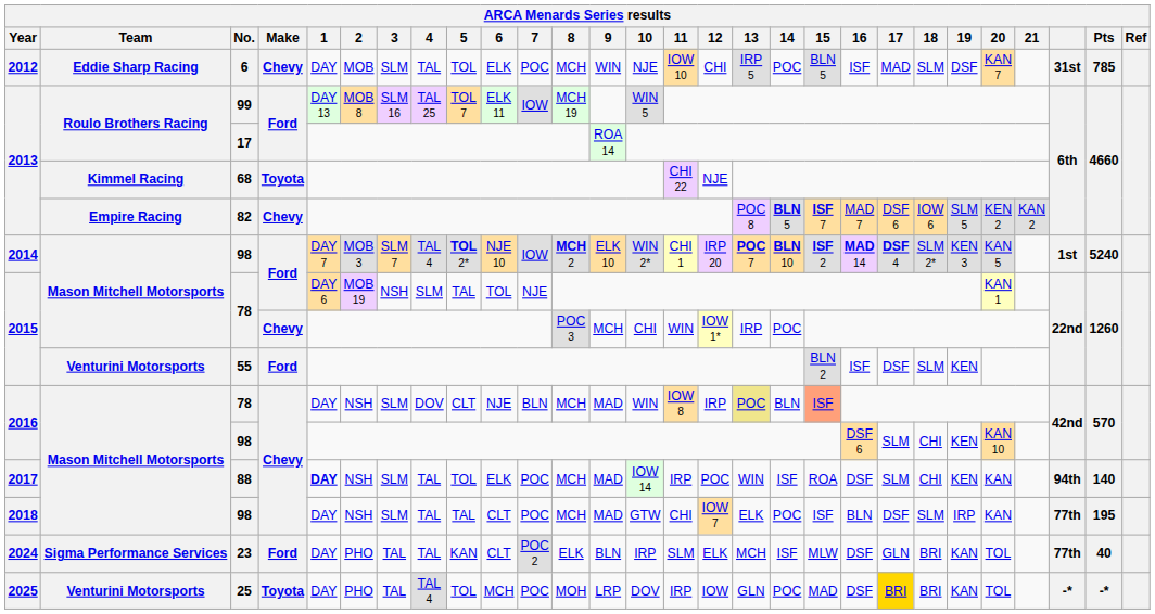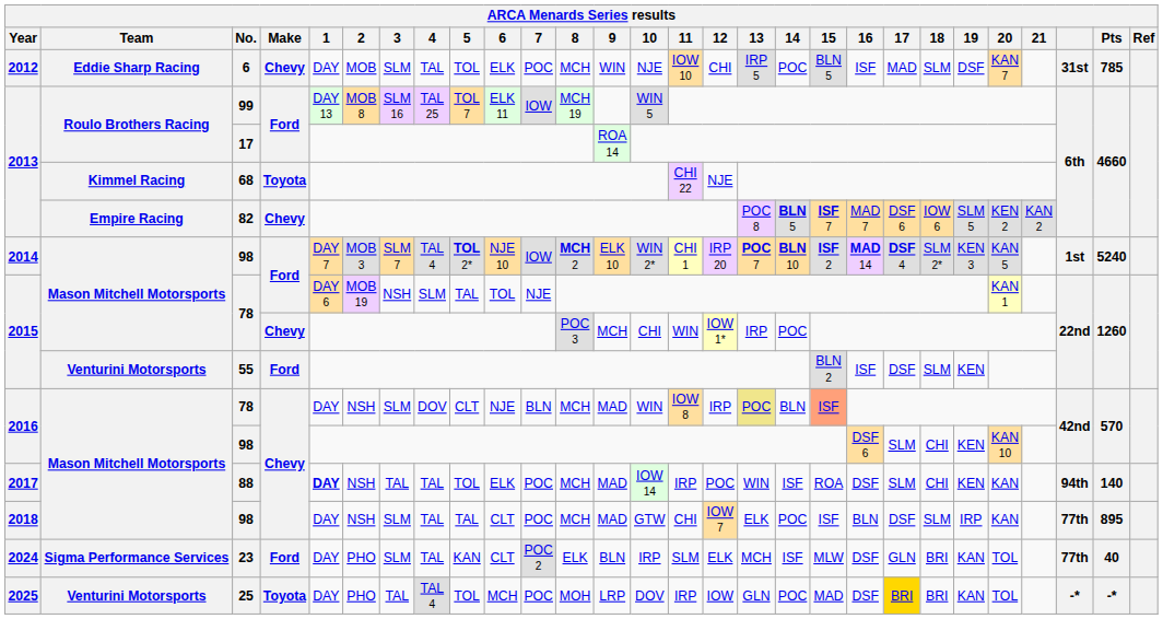 <table class="wikitable" style="text-align:center; font-size:75%">
 <tr>
 <th colspan=45><a href='#'>ARCA Menards Series</a> results</th>
 </tr>
 <tr>
 <th>Year</th>
 <th>Team</th>
 <th>No.</th>
 <th>Make</th>
 <th>1</th>
 <th>2</th>
 <th>3</th>
 <th>4</th>
 <th>5</th>
 <th>6</th>
 <th>7</th>
 <th>8</th>
 <th>9</th>
 <th>10</th>
 <th>11</th>
 <th>12</th>
 <th>13</th>
 <th>14</th>
 <th>15</th>
 <th>16</th>
 <th>17</th>
 <th>18</th>
 <th>19</th>
 <th>20</th>
 <th>21</th>
 <th></th>
 <th>Pts</th>
 <th>Ref</th>
 </tr>
 <tr>
 <th><a href='#'>2012</a></th>
 <th><a href='#'>Eddie Sharp Racing</a></th>
 <th>6</th>
 <th><a href='#'>Chevy</a></th>
 <td><a href='#'>DAY</a></td>
 <td><a href='#'>MOB</a></td>
 <td><a href='#'>SLM</a></td>
 <td><a href='#'>TAL</a></td>
 <td><a href='#'>TOL</a></td>
 <td><a href='#'>ELK</a></td>
 <td><a href='#'>POC</a></td>
 <td><a href='#'>MCH</a></td>
 <td><a href='#'>WIN</a></td>
 <td><a href='#'>NJE</a></td>
 <td style="background:#FFDF9F;"><a href='#'>IOW</a><br><small>10</small></td>
 <td><a href='#'>CHI</a></td>
 <td style="background:#DFDFDF;"><a href='#'>IRP</a><br><small>5</small></td>
 <td><a href='#'>POC</a></td>
 <td style="background:#DFDFDF;"><a href='#'>BLN</a><br><small>5</small></td>
 <td><a href='#'>ISF</a></td>
 <td><a href='#'>MAD</a></td>
 <td><a href='#'>SLM</a></td>
 <td><a href='#'>DSF</a></td>
 <td style="background:#FFDF9F;"><a href='#'>KAN</a><br><small>7</small></td>
 <td></td>
 <th>31st</th>
 <th>785</th>
 <th></th>
 </tr>
 <tr>
 <th rowspan=4><a href='#'>2013</a></th>
 <th rowspan=2><a href='#'>Roulo Brothers Racing</a></th>
 <th>99</th>
 <th rowspan=2><a href='#'>Ford</a></th>
 <td style="background:#DFFFDF;"><a href='#'>DAY</a><br><small>13</small></td>
 <td style="background:#FFDF9F;"><a href='#'>MOB</a><br><small>8</small></td>
 <td style="background:#EFCFFF;"><a href='#'>SLM</a><br><small>16</small></td>
 <td style="background:#EFCFFF;"><a href='#'>TAL</a><br><small>25</small></td>
 <td style="background:#FFDF9F;"><a href='#'>TOL</a><br><small>7</small></td>
 <td style="background:#DFFFDF;"><a href='#'>ELK</a><br><small>11</small></td>
 <td style="background:#DFDFDF;"><a href='#'>IOW</a><br></td>
 <td style="background:#DFFFDF;"><a href='#'>MCH</a><br><small>19</small></td>
 <td></td>
 <td style="background:#DFDFDF;"><a href='#'>WIN</a><br><small>5</small></td>
 <td colspan=11></td>
 <th rowspan=4>6th</th>
 <th rowspan=4>4660</th>
 <th rowspan=4></th>
 </tr>
 <tr>
 <th>17</th>
 <td colspan=8></td>
 <td style="background:#DFFFDF;"><a href='#'>ROA</a><br><small>14</small></td>
 <td colspan=12></td>
 </tr>
 <tr>
 <th><a href='#'>Kimmel Racing</a></th>
 <th>68</th>
 <th><a href='#'>Toyota</a></th>
 <td colspan=10></td>
 <td style="background:#EFCFFF;"><a href='#'>CHI</a><br><small>22</small></td>
 <td><a href='#'>NJE</a></td>
 <td colspan=9></td>
 </tr>
 <tr>
 <th><a href='#'>Empire Racing</a></th>
 <th>82</th>
 <th><a href='#'>Chevy</a></th>
 <td colspan=12></td>
 <td style="background:#EFCFFF;"><a href='#'>POC</a><br><small>8</small></td>
 <td style="background:#DFDFDF;"><strong><a href='#'>BLN</a></strong><br><small>5</small></td>
 <td style="background:#FFDF9F;"><strong><a href='#'>ISF</a></strong><br><small>7</small></td>
 <td style="background:#FFDF9F;"><a href='#'>MAD</a><br><small>7</small></td>
 <td style="background:#FFDF9F;"><a href='#'>DSF</a><br><small>6</small></td>
 <td style="background:#FFDF9F;"><a href='#'>IOW</a><br><small>6</small></td>
 <td style="background:#DFDFDF;"><a href='#'>SLM</a><br><small>5</small></td>
 <td style="background:#DFDFDF;"><a href='#'>KEN</a><br><small>2</small></td>
 <td style="background:#DFDFDF;"><a href='#'>KAN</a><br><small>2</small></td>
 </tr>
 <tr>
 <th><a href='#'>2014</a></th>
 <th rowspan=3><a href='#'>Mason Mitchell Motorsports</a></th>
 <th>98</th>
 <th rowspan=2><a href='#'>Ford</a></th>
 <td style="background:#FFDF9F;"><a href='#'>DAY</a><br><small>7</small></td>
 <td style="background:#DFDFDF;"><a href='#'>MOB</a><br><small>3</small></td>
 <td style="background:#FFDF9F;"><a href='#'>SLM</a><br><small>7</small></td>
 <td style="background:#DFDFDF;"><a href='#'>TAL</a><br><small>4</small></td>
 <td style="background:#DFDFDF;"><strong><a href='#'>TOL</a></strong><br><small>2*</small></td>
 <td style="background:#FFDF9F;"><a href='#'>NJE</a><br><small>10</small></td>
 <td style="background:#DFDFDF;"><a href='#'>IOW</a><br></td>
 <td style="background:#DFDFDF;"><strong><a href='#'>MCH</a></strong><br><small>2</small></td>
 <td style="background:#FFDF9F;"><a href='#'>ELK</a><br><small>10</small></td>
 <td style="background:#DFDFDF;"><a href='#'>WIN</a><br><small>2*</small></td>
 <td style="background:#FFFFBF;"><a href='#'>CHI</a><br><small>1</small></td>
 <td style="background:#EFCFFF;"><a href='#'>IRP</a><br><small>20</small></td>
 <td style="background:#FFDF9F;"><strong><a href='#'>POC</a></strong><br><small>7</small></td>
 <td style="background:#FFDF9F;"><strong><a href='#'>BLN</a></strong><br><small>10</small></td>
 <td style="background:#DFDFDF;"><strong><a href='#'>ISF</a></strong><br><small>2</small></td>
 <td style="background:#EFCFFF;"><strong><a href='#'>MAD</a></strong><br><small>14</small></td>
 <td style="background:#DFDFDF;"><strong><a href='#'>DSF</a></strong><br><small>4</small></td>
 <td style="background:#DFDFDF;"><a href='#'>SLM</a><br><small>2*</small></td>
 <td style="background:#DFDFDF;"><a href='#'>KEN</a><br><small>3</small></td>
 <td style="background:#DFDFDF;"><a href='#'>KAN</a><br><small>5</small></td>
 <td></td>
 <th>1st</th>
 <th>5240</th>
 <th></th>
 </tr>
 <tr>
 <th rowspan=3><a href='#'>2015</a></th>
 <th rowspan=2>78</th>
 <td style="background:#FFDF9F;"><a href='#'>DAY</a><br><small>6</small></td>
 <td style="background:#EFCFFF;"><a href='#'>MOB</a><br><small>19</small></td>
 <td><a href='#'>NSH</a></td>
 <td><a href='#'>SLM</a></td>
 <td><a href='#'>TAL</a></td>
 <td><a href='#'>TOL</a></td>
 <td><a href='#'>NJE</a></td>
 <td colspan=12></td>
 <td style="background:#FFFFBF;"><a href='#'>KAN</a><br><small>1</small></td>
 <td></td>
 <th rowspan=3>22nd</th>
 <th rowspan=3>1260</th>
 <th rowspan=3></th>
 </tr>
 <tr>
 <th><a href='#'>Chevy</a></th>
 <td colspan=7></td>
 <td style="background:#DFDFDF;"><a href='#'>POC</a><br><small>3</small></td>
 <td><a href='#'>MCH</a></td>
 <td><a href='#'>CHI</a></td>
 <td><a href='#'>WIN</a></td>
 <td style="background:#FFFFBF;"><a href='#'>IOW</a><br><small>1*</small></td>
 <td><a href='#'>IRP</a></td>
 <td><a href='#'>POC</a></td>
 <td colspan=7></td>
 </tr>
 <tr>
 <th><a href='#'>Venturini Motorsports</a></th>
 <th>55</th>
 <th><a href='#'>Ford</a></th>
 <td colspan=14></td>
 <td style="background:#DFDFDF;"><a href='#'>BLN</a><br><small>2</small></td>
 <td><a href='#'>ISF</a></td>
 <td><a href='#'>DSF</a></td>
 <td><a href='#'>SLM</a></td>
 <td><a href='#'>KEN</a></td>
 <td colspan=2></td>
 </tr>
 <tr>
 <th rowspan=2><a href='#'>2016</a></th>
 <th rowspan=4><a href='#'>Mason Mitchell Motorsports</a></th>
 <th>78</th>
 <th rowspan=4><a href='#'>Chevy</a></th>
 <td><a href='#'>DAY</a></td>
 <td><a href='#'>NSH</a></td>
 <td><a href='#'>SLM</a></td>
 <td><a href='#'>DOV</a></td>
 <td><a href='#'>CLT</a></td>
 <td><a href='#'>NJE</a></td>
 <td><a href='#'>BLN</a></td>
 <td><a href='#'>MCH</a></td>
 <td><a href='#'>MAD</a></td>
 <td><a href='#'>WIN</a></td>
 <td style="background:#FFDF9F;"><a href='#'>IOW</a><br><small>8</small></td>
 <td><a href='#'>IRP</a></td>
 <td style="background: khaki;"><a href='#'>POC</a></td>
 <td><a href='#'>BLN</a></td>
 <td style="background: lightsalmon;"><a href='#'>ISF</a></td>
 <td colspan=6></td>
 <th rowspan=2>42nd</th>
 <th rowspan=2>570</th>
 <th rowspan=2></th>
 </tr>
 <tr>
 <th>98</th>
 <td colspan=15></td>
 <td style="background-color:#FFDF9F"><a href='#'>DSF</a><br><small>6</small></td>
 <td><a href='#'>SLM</a></td>
 <td><a href='#'>CHI</a></td>
 <td><a href='#'>KEN</a></td>
 <td style="background-color:#FFDF9F"><a href='#'>KAN</a><br><small>10</small></td>
 <td></td>
 </tr>
 <tr>
 <th><a href='#'>2017</a></th>
 <th>88</th>
 <td><strong><a href='#'>DAY</a></strong></td>
 <td><a href='#'>NSH</a></td>
-<td><a href='#'>SLM</a></td>
+<td><a href='#'>TAL</a></td>
 <td><a href='#'>TAL</a></td>
 <td><a href='#'>TOL</a></td>
 <td><a href='#'>ELK</a></td>
 <td><a href='#'>POC</a></td>
 <td><a href='#'>MCH</a></td>
 <td><a href='#'>MAD</a></td>
 <td style="background-color:#DFFFDF"><a href='#'>IOW</a><br><small>14</small></td>
 <td><a href='#'>IRP</a></td>
 <td><a href='#'>POC</a></td>
 <td><a href='#'>WIN</a></td>
 <td><a href='#'>ISF</a></td>
 <td><a href='#'>ROA</a></td>
 <td><a href='#'>DSF</a></td>
 <td><a href='#'>SLM</a></td>
 <td><a href='#'>CHI</a></td>
 <td><a href='#'>KEN</a></td>
 <td><a href='#'>KAN</a></td>
 <td></td>
 <th>94th</th>
 <th>140</th>
 <th></th>
 </tr>
 <tr>
 <th><a href='#'>2018</a></th>
 <th>98</th>
 <td><a href='#'>DAY</a></td>
 <td><a href='#'>NSH</a></td>
 <td><a href='#'>SLM</a></td>
 <td><a href='#'>TAL</a></td>
 <td><a href='#'>TAL</a></td>
 <td><a href='#'>CLT</a></td>
 <td><a href='#'>POC</a></td>
 <td><a href='#'>MCH</a></td>
 <td><a href='#'>MAD</a></td>
 <td><a href='#'>GTW</a></td>
 <td><a href='#'>CHI</a></td>
 <td style="background-color:#FFDF9F"><a href='#'>IOW</a><br><small>7</small></td>
 <td><a href='#'>ELK</a></td>
 <td><a href='#'>POC</a></td>
 <td><a href='#'>ISF</a></td>
 <td><a href='#'>BLN</a></td>
 <td><a href='#'>DSF</a></td>
 <td><a href='#'>SLM</a></td>
 <td><a href='#'>IRP</a></td>
 <td><a href='#'>KAN</a></td>
 <td></td>
 <th>77th</th>
-<th>195</th>
+<th>895</th>
 <th></th>
 </tr>
 <tr>
 <th><a href='#'>2024</a></th>
 <th><a href='#'>Sigma Performance Services</a></th>
 <th>23</th>
 <th><a href='#'>Ford</a></th>
 <td><a href='#'>DAY</a></td>
 <td><a href='#'>PHO</a></td>
-<td><a href='#'>TAL</a></td>
+<td><a href='#'>SLM</a></td>
 <td><a href='#'>TAL</a></td>
 <td><a href='#'>KAN</a></td>
 <td><a href='#'>CLT</a></td>
 <td style="background:#DFDFDF;"><a href='#'>POC</a><br><small>2</small></td>
 <td><a href='#'>ELK</a></td>
 <td><a href='#'>BLN</a></td>
 <td><a href='#'>IRP</a></td>
 <td><a href='#'>SLM</a></td>
 <td><a href='#'>ELK</a></td>
 <td><a href='#'>MCH</a></td>
 <td><a href='#'>ISF</a></td>
 <td><a href='#'>MLW</a></td>
 <td><a href='#'>DSF</a></td>
 <td><a href='#'>GLN</a></td>
 <td><a href='#'>BRI</a></td>
 <td><a href='#'>KAN</a></td>
 <td><a href='#'>TOL</a></td>
 <td></td>
 <th>77th</th>
 <th>40</th>
 <th></th>
 </tr>
 <tr>
 <th><a href='#'>2025</a></th>
 <th><a href='#'>Venturini Motorsports</a></th>
 <th>25</th>
 <th><a href='#'>Toyota</a></th>
 <td><a href='#'>DAY</a></td>
 <td><a href='#'>PHO</a></td>
 <td><a href='#'>TAL</a></td>
 <td style="background:#DFDFDF;"><a href='#'>TAL</a><br><small>4</small></td>
 <td><a href='#'>TOL</a></td>
 <td><a href='#'>MCH</a></td>
 <td><a href='#'>POC</a></td>
 <td><a href='#'>MOH</a></td>
 <td><a href='#'>LRP</a></td>
 <td><a href='#'>DOV</a></td>
 <td><a href='#'>IRP</a></td>
 <td><a href='#'>IOW</a></td>
 <td><a href='#'>GLN</a></td>
 <td><a href='#'>POC</a></td>
 <td><a href='#'>MAD</a></td>
 <td><a href='#'>DSF</a></td>
 <td style="background: gold;"><a href='#'>BRI</a></td>
 <td><a href='#'>BRI</a></td>
 <td><a href='#'>KAN</a></td>
 <td><a href='#'>TOL</a></td>
 <td></td>
 <th>-*</th>
 <th>-*</th>
 <th></th>
 </tr>
 </table>
